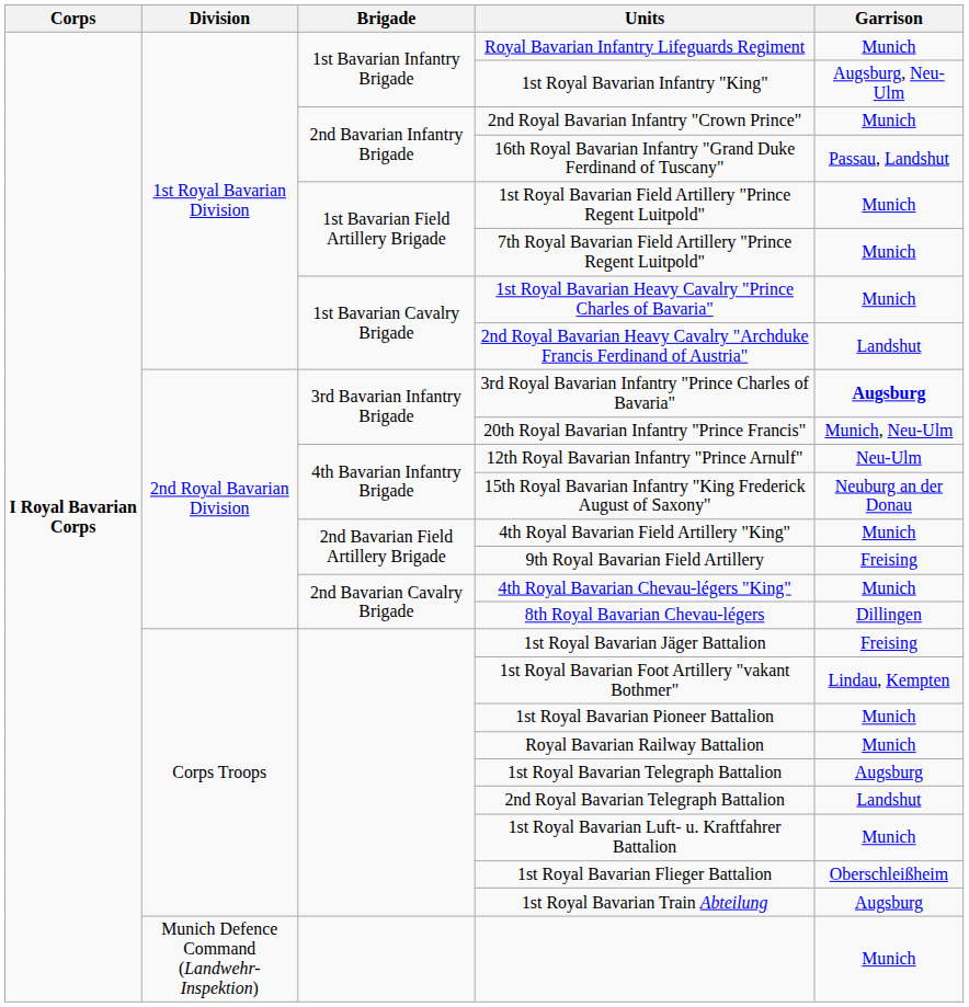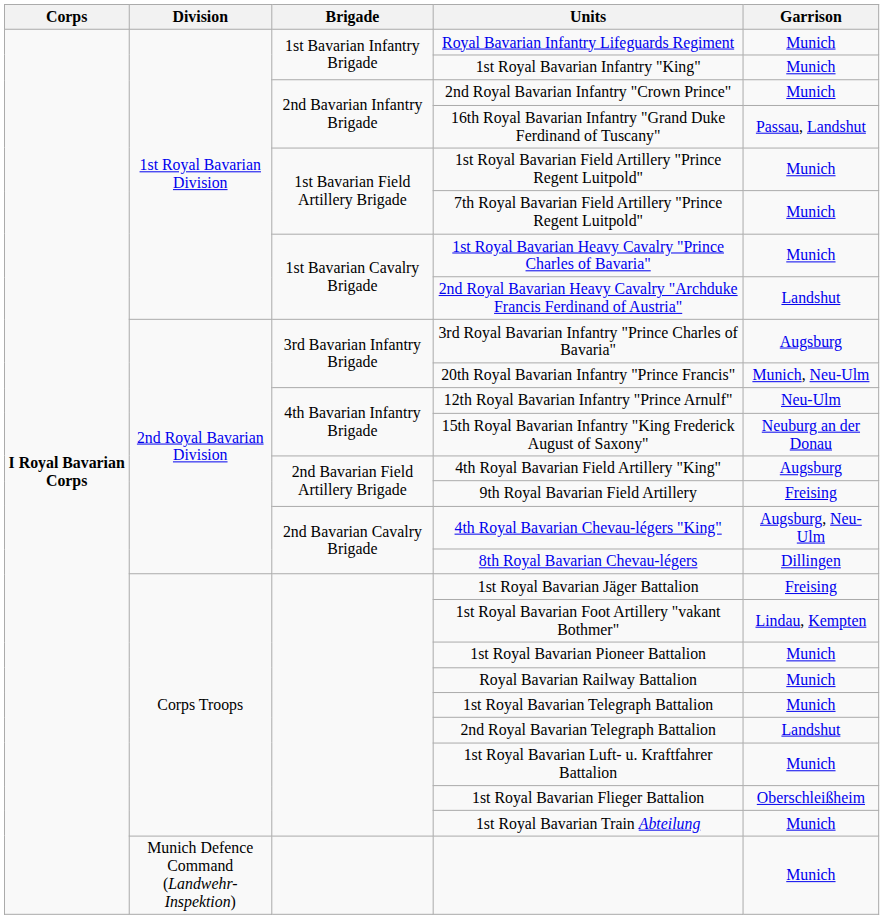 <table class="wikitable collapsible collapsed" style="text-align:center; width:100%;">
 <tr>
 <th>Corps</th>
 <th>Division</th>
 <th>Brigade</th>
 <th>Units</th>
 <th>Garrison</th>
 </tr>
 <tr>
 <td ROWSPAN=26><strong>I Royal Bavarian Corps</strong></td>
 <td ROWSPAN=8><a href='#'>1st Royal Bavarian Division</a></td>
 <td ROWSPAN=2>1st Bavarian Infantry Brigade</td>
 <td><a href='#'>Royal Bavarian Infantry Lifeguards Regiment</a></td>
 <td><a href='#'>Munich</a></td>
 </tr>
 <tr>
 <td>1st Royal Bavarian Infantry "King"</td>
-<td><a href='#'>Augsburg</a>, <a href='#'>Neu-Ulm</a></td>
+<td><a href='#'>Munich</a></td>
 </tr>
 <tr>
 <td ROWSPAN=2>2nd Bavarian Infantry Brigade</td>
 <td>2nd Royal Bavarian Infantry "Crown Prince"</td>
 <td><a href='#'>Munich</a></td>
 </tr>
 <tr>
 <td>16th Royal Bavarian Infantry "Grand Duke Ferdinand of Tuscany"</td>
 <td><a href='#'>Passau</a>, <a href='#'>Landshut</a></td>
 </tr>
 <tr>
 <td ROWSPAN=2>1st Bavarian Field Artillery Brigade</td>
 <td>1st Royal Bavarian Field Artillery "Prince Regent Luitpold"</td>
 <td><a href='#'>Munich</a></td>
 </tr>
 <tr>
 <td>7th Royal Bavarian Field Artillery "Prince Regent Luitpold"</td>
 <td><a href='#'>Munich</a></td>
 </tr>
 <tr>
 <td ROWSPAN=2>1st Bavarian Cavalry Brigade</td>
 <td><a href='#'>1st Royal Bavarian Heavy Cavalry "Prince Charles of Bavaria"</a></td>
 <td><a href='#'>Munich</a></td>
 </tr>
 <tr>
 <td><a href='#'>2nd Royal Bavarian Heavy Cavalry "Archduke Francis Ferdinand of Austria"</a></td>
 <td><a href='#'>Landshut</a></td>
 </tr>
 <tr>
 <td ROWSPAN=8><a href='#'>2nd Royal Bavarian Division</a></td>
 <td ROWSPAN=2>3rd Bavarian Infantry Brigade</td>
 <td>3rd Royal Bavarian Infantry "Prince Charles of Bavaria"</td>
-<td><strong><a href='#'>Augsburg</a></strong></td>
+<td><a href='#'>Augsburg</a></td>
 </tr>
 <tr>
 <td>20th Royal Bavarian Infantry "Prince Francis"</td>
 <td><a href='#'>Munich</a>, <a href='#'>Neu-Ulm</a></td>
 </tr>
 <tr>
 <td ROWSPAN=2>4th Bavarian Infantry Brigade</td>
 <td>12th Royal Bavarian Infantry "Prince Arnulf"</td>
 <td><a href='#'>Neu-Ulm</a></td>
 </tr>
 <tr>
 <td>15th Royal Bavarian Infantry "King Frederick August of Saxony"</td>
 <td><a href='#'>Neuburg an der Donau</a></td>
 </tr>
 <tr>
 <td ROWSPAN=2>2nd Bavarian Field Artillery Brigade</td>
 <td>4th Royal Bavarian Field Artillery "King"</td>
-<td><a href='#'>Munich</a></td>
+<td><a href='#'>Augsburg</a></td>
 </tr>
 <tr>
 <td>9th Royal Bavarian Field Artillery</td>
 <td><a href='#'>Freising</a></td>
 </tr>
 <tr>
 <td ROWSPAN=2>2nd Bavarian Cavalry Brigade</td>
 <td><a href='#'>4th Royal Bavarian Chevau-légers "King"</a></td>
-<td><a href='#'>Munich</a></td>
+<td><a href='#'>Augsburg</a>, <a href='#'>Neu-Ulm</a></td>
 </tr>
 <tr>
 <td><a href='#'>8th Royal Bavarian Chevau-légers</a></td>
 <td><a href='#'>Dillingen</a></td>
 </tr>
 <tr>
 <td ROWSPAN=9>Corps Troops</td>
 <td ROWSPAN=9></td>
 <td>1st Royal Bavarian Jäger Battalion</td>
 <td><a href='#'>Freising</a></td>
 </tr>
 <tr>
 <td>1st Royal Bavarian Foot Artillery "vakant Bothmer"</td>
 <td><a href='#'>Lindau</a>, <a href='#'>Kempten</a></td>
 </tr>
 <tr>
 <td>1st Royal Bavarian Pioneer Battalion</td>
 <td><a href='#'>Munich</a></td>
 </tr>
 <tr>
 <td>Royal Bavarian Railway Battalion</td>
 <td><a href='#'>Munich</a></td>
 </tr>
 <tr>
 <td>1st Royal Bavarian Telegraph Battalion</td>
-<td><a href='#'>Augsburg</a></td>
+<td><a href='#'>Munich</a></td>
 </tr>
 <tr>
 <td>2nd Royal Bavarian Telegraph Battalion</td>
 <td><a href='#'>Landshut</a></td>
 </tr>
 <tr>
 <td>1st Royal Bavarian Luft- u. Kraftfahrer Battalion</td>
 <td><a href='#'>Munich</a></td>
 </tr>
 <tr>
 <td>1st Royal Bavarian Flieger Battalion</td>
 <td><a href='#'>Oberschleißheim</a></td>
 </tr>
 <tr>
 <td>1st Royal Bavarian Train <em><a href='#'>Abteilung</a></em></td>
-<td><a href='#'>Augsburg</a></td>
+<td><a href='#'>Munich</a></td>
 </tr>
 <tr>
 <td>Munich Defence Command<br>(<em>Landwehr-Inspektion</em>)</td>
 <td></td>
 <td></td>
 <td><a href='#'>Munich</a></td>
 </tr>
 </table>
